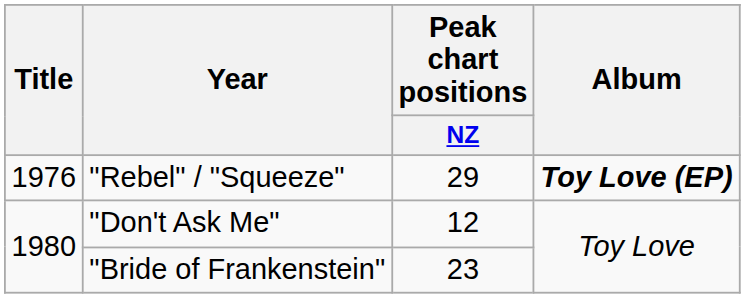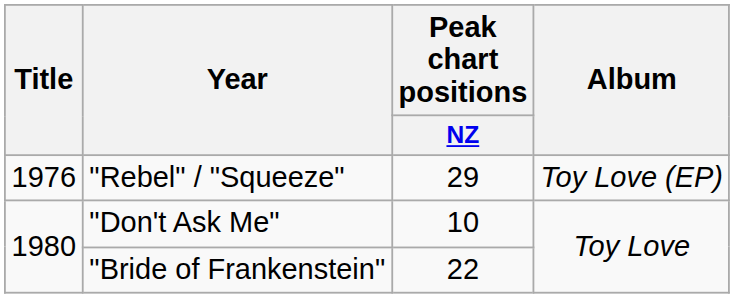 <table class="wikitable plainrowheaders" style="text-align:center;">
 <tr>
 <th scope="col" rowspan="2">Title</th>
 <th scope="col" rowspan="2">Year</th>
 <th scope="col" colspan="1">Peak chart positions</th>
 <th scope="col" rowspan="2">Album</th>
 </tr>
 <tr>
 <th style="width:3em;font-size:85%"><a href='#'>NZ</a><br></th>
 </tr>
 <tr>
 <td>1976</td>
 <td align="left" valign="top">"Rebel" / "Squeeze"</td>
 <td align="center" valign="top">29</td>
-<td><strong><em>Toy Love (EP)</em></strong></td>
+<td><em>Toy Love (EP)</em></td>
 </tr>
 <tr>
 <td rowspan="2">1980</td>
 <td align="left" valign="top">"Don't Ask Me"</td>
-<td align="center" valign="top">12</td>
+<td align="center" valign="top">10</td>
 <td rowspan="2"><em>Toy Love</em></td>
 </tr>
 <tr>
 <td align="left" valign="top">"Bride of Frankenstein"</td>
-<td align="center" valign="top">23</td>
+<td align="center" valign="top">22</td>
 </tr>
 </table>
